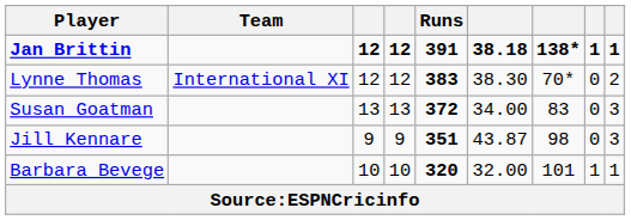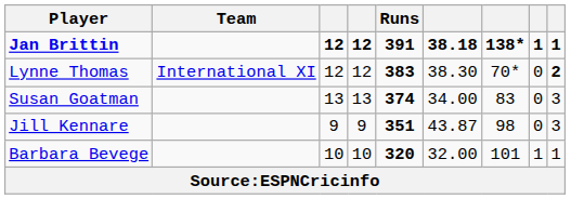 <table class="wikitable sortable" style="text-align:center">
 <tr>
 <th class="unsortable">Player</th>
 <th>Team</th>
 <th></th>
 <th></th>
 <th>Runs</th>
 <th></th>
 <th></th>
 <th></th>
 <th></th>
 </tr>
 <tr>
 <td style="text-align:left"><strong><a href='#'>Jan Brittin</a></strong></td>
 <td style="text-align:left"><strong></strong></td>
 <td><strong>12</strong></td>
 <td><strong>12</strong></td>
 <td><strong>391</strong></td>
 <td><strong>38.18</strong></td>
 <td><strong>138*</strong></td>
 <td><strong>1</strong></td>
 <td><strong>1</strong></td>
 </tr>
 <tr>
 <td style="text-align:left"><a href='#'>Lynne Thomas</a></td>
 <td style="text-align:left"><a href='#'>International XI</a></td>
 <td>12</td>
 <td>12</td>
 <td><strong>383</strong></td>
 <td>38.30</td>
 <td>70*</td>
 <td>0</td>
-<td>2</td>
+<td><strong>2</strong></td>
 </tr>
 <tr>
 <td style="text-align:left"><a href='#'>Susan Goatman</a></td>
 <td style="text-align:left"></td>
 <td>13</td>
 <td>13</td>
-<td><strong>372</strong></td>
+<td><strong>374</strong></td>
 <td>34.00</td>
 <td>83</td>
 <td>0</td>
 <td>3</td>
 </tr>
 <tr>
 <td style="text-align:left"><a href='#'>Jill Kennare</a></td>
 <td style="text-align:left"></td>
 <td>9</td>
 <td>9</td>
 <td><strong>351</strong></td>
 <td>43.87</td>
 <td>98</td>
 <td>0</td>
 <td>3</td>
 </tr>
 <tr>
 <td style="text-align:left"><a href='#'>Barbara Bevege</a></td>
 <td style="text-align:left"></td>
 <td>10</td>
 <td>10</td>
 <td><strong>320</strong></td>
 <td>32.00</td>
 <td>101</td>
 <td>1</td>
 <td>1</td>
 </tr>
 <tr>
 <th colspan="9"><strong>Source</strong>:ESPNCricinfo</th>
 </tr>
 </table>
